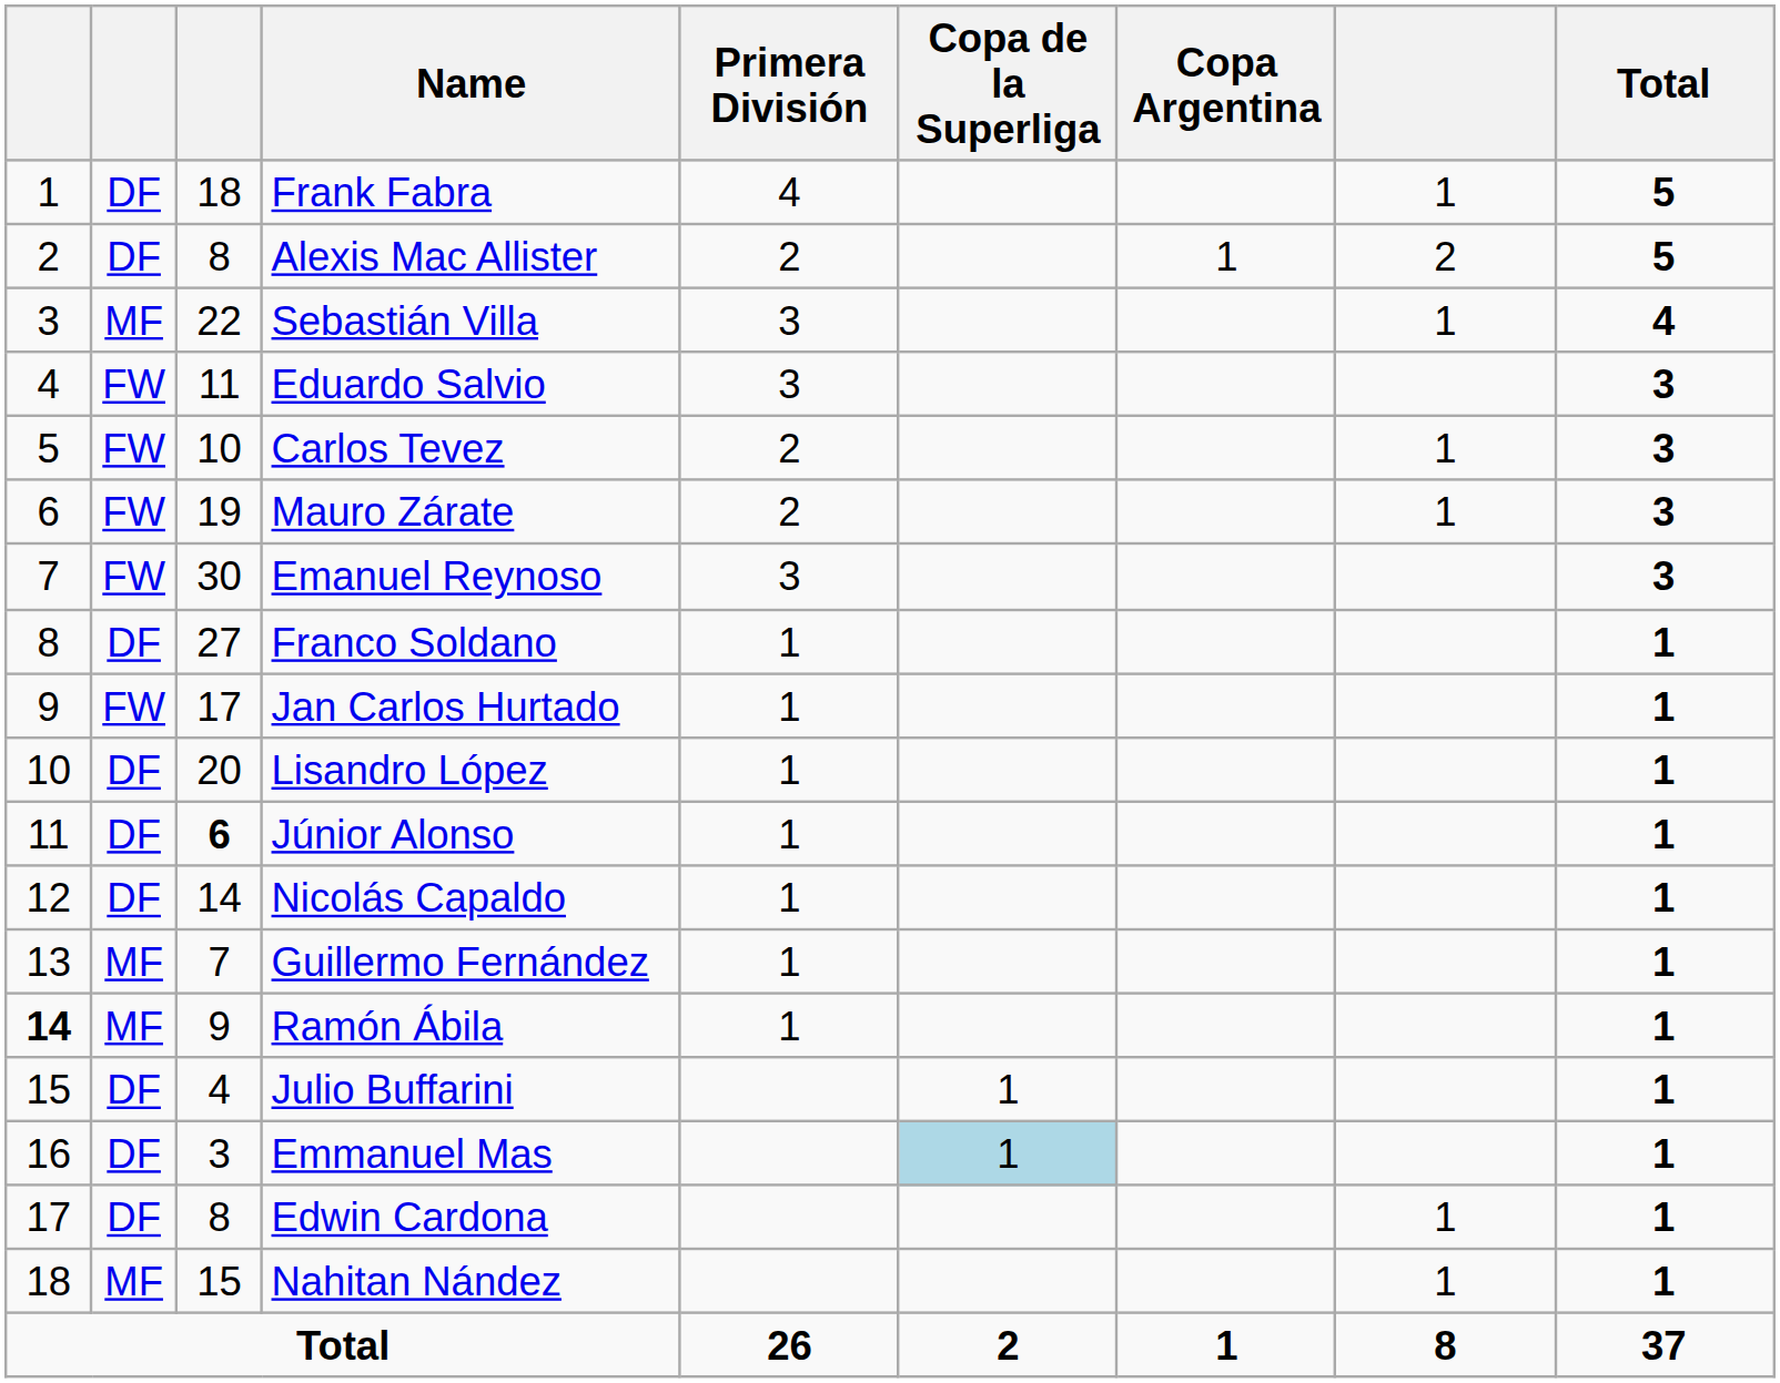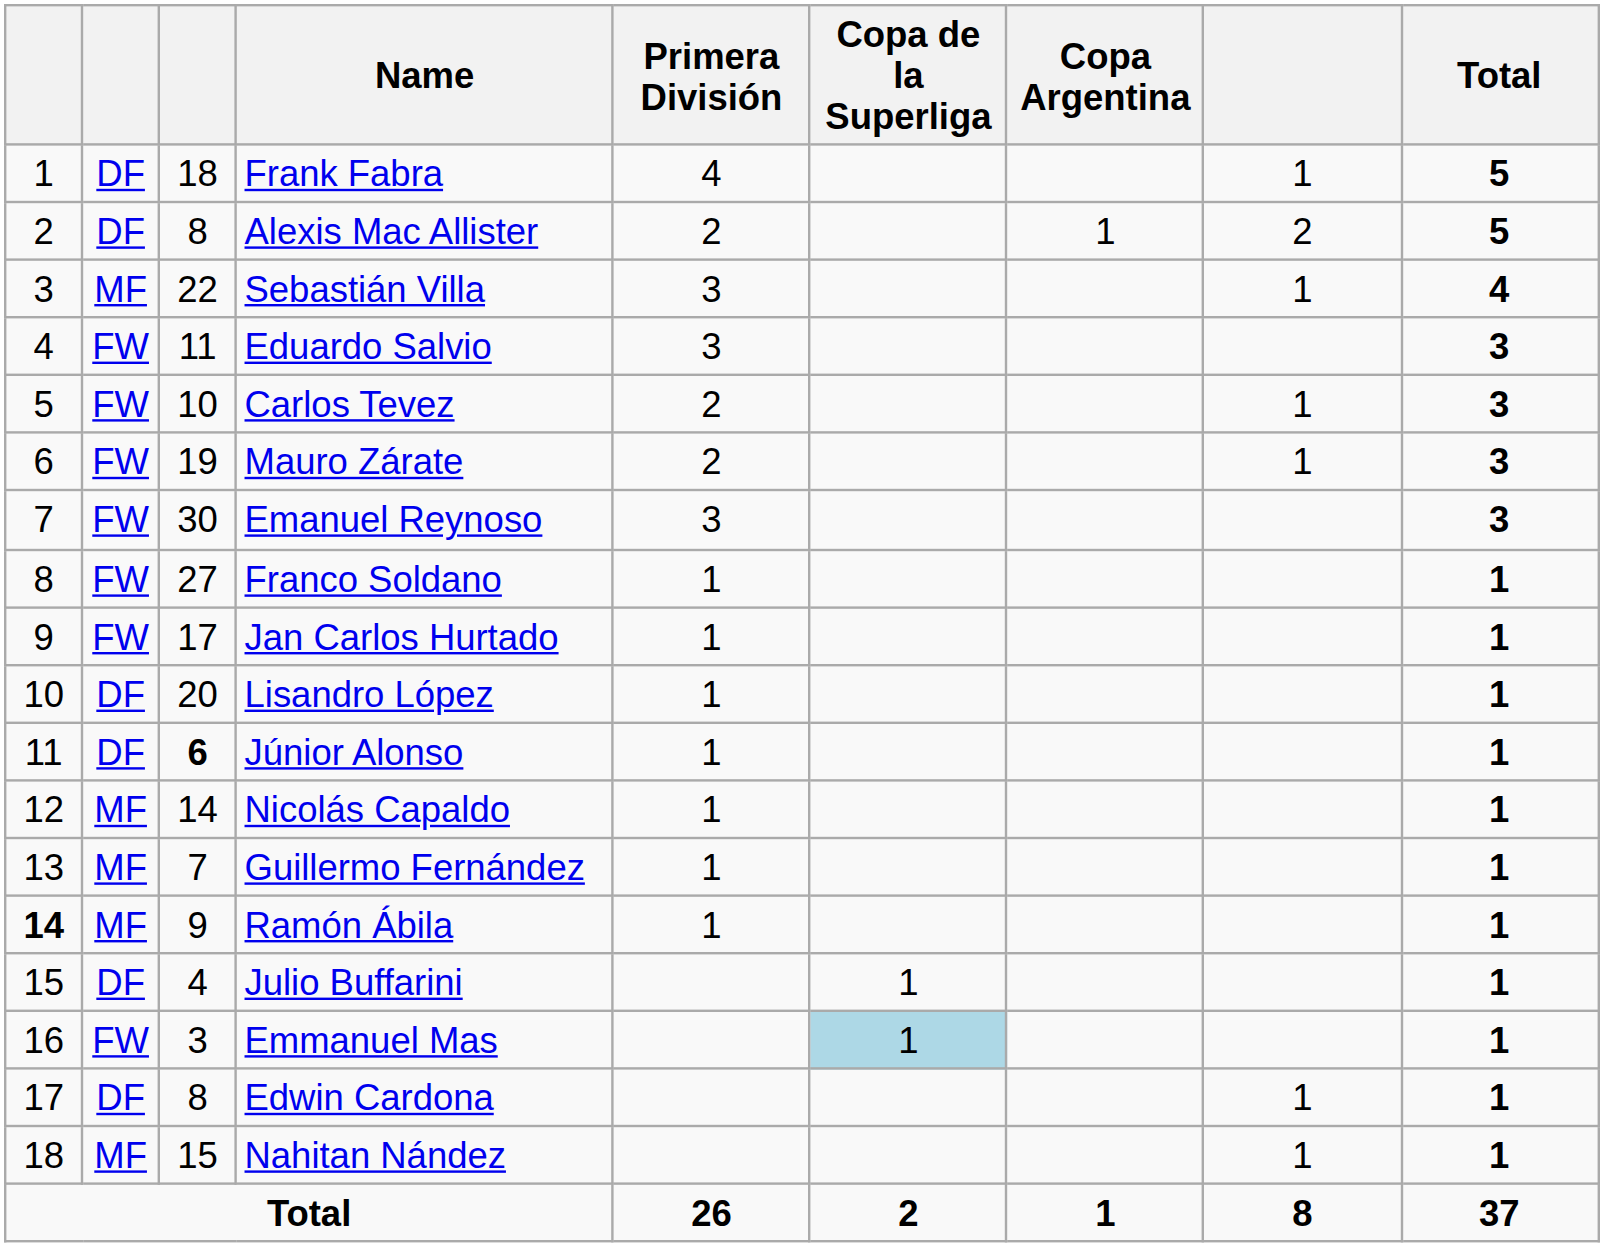 <table class="wikitable sortable" style="font-size: 95%; text-align: center;">
 <tr>
 <th width=25></th>
 <th width=25></th>
 <th width=25></th>
 <th width=150>Name</th>
 <th width= 75>Primera División</th>
 <th width= 75>Copa de la Superliga</th>
 <th width= 75>Copa Argentina</th>
 <th width= 75></th>
 <th width= 75>Total</th>
 </tr>
 <tr>
 <td>1</td>
 <td><a href='#'>DF</a></td>
 <td>18</td>
 <td align=left> <a href='#'>Frank Fabra</a></td>
 <td>4</td>
 <td></td>
 <td></td>
 <td>1</td>
 <td><strong>5</strong></td>
 </tr>
 <tr>
 <td>2</td>
 <td><a href='#'>DF</a></td>
 <td>8</td>
 <td align=left> <a href='#'>Alexis Mac Allister</a></td>
 <td>2</td>
 <td></td>
 <td>1</td>
 <td>2</td>
 <td><strong>5</strong></td>
 </tr>
 <tr>
 <td>3</td>
 <td><a href='#'>MF</a></td>
 <td>22</td>
 <td align=left> <a href='#'>Sebastián Villa</a></td>
 <td>3</td>
 <td></td>
 <td></td>
 <td>1</td>
 <td><strong>4</strong></td>
 </tr>
 <tr>
 <td>4</td>
 <td><a href='#'>FW</a></td>
 <td>11</td>
 <td align=left> <a href='#'>Eduardo Salvio</a></td>
 <td>3</td>
 <td></td>
 <td></td>
 <td></td>
 <td><strong>3</strong></td>
 </tr>
 <tr>
 <td>5</td>
 <td><a href='#'>FW</a></td>
 <td>10</td>
 <td align=left> <a href='#'>Carlos Tevez</a></td>
 <td>2</td>
 <td></td>
 <td></td>
 <td>1</td>
 <td><strong>3</strong></td>
 </tr>
 <tr>
 <td>6</td>
 <td><a href='#'>FW</a></td>
 <td>19</td>
 <td align=left> <a href='#'>Mauro Zárate</a></td>
 <td>2</td>
 <td></td>
 <td></td>
 <td>1</td>
 <td><strong>3</strong></td>
 </tr>
 <tr>
 <td>7</td>
 <td><a href='#'>FW</a></td>
 <td>30</td>
 <td align=left> <a href='#'>Emanuel Reynoso</a></td>
 <td>3</td>
 <td></td>
 <td></td>
 <td></td>
 <td><strong>3</strong></td>
 </tr>
 <tr>
 <td>8</td>
-<td><a href='#'>DF</a></td>
+<td><a href='#'>FW</a></td>
 <td>27</td>
 <td align=left> <a href='#'>Franco Soldano</a></td>
 <td>1</td>
 <td></td>
 <td></td>
 <td></td>
 <td><strong>1</strong></td>
 </tr>
 <tr>
 <td>9</td>
 <td><a href='#'>FW</a></td>
 <td>17</td>
 <td align=left> <a href='#'>Jan Carlos Hurtado</a></td>
 <td>1</td>
 <td></td>
 <td></td>
 <td></td>
 <td><strong>1</strong></td>
 </tr>
 <tr>
 <td>10</td>
 <td><a href='#'>DF</a></td>
 <td>20</td>
 <td align=left> <a href='#'>Lisandro López</a></td>
 <td>1</td>
 <td></td>
 <td></td>
 <td></td>
 <td><strong>1</strong></td>
 </tr>
 <tr>
 <td>11</td>
 <td><a href='#'>DF</a></td>
 <td><strong>6</strong></td>
 <td align=left> <a href='#'>Júnior Alonso</a></td>
 <td>1</td>
 <td></td>
 <td></td>
 <td></td>
 <td><strong>1</strong></td>
 </tr>
 <tr>
 <td>12</td>
-<td><a href='#'>DF</a></td>
+<td><a href='#'>MF</a></td>
 <td>14</td>
 <td align=left> <a href='#'>Nicolás Capaldo</a></td>
 <td>1</td>
 <td></td>
 <td></td>
 <td></td>
 <td><strong>1</strong></td>
 </tr>
 <tr>
 <td>13</td>
 <td><a href='#'>MF</a></td>
 <td>7</td>
 <td align=left> <a href='#'>Guillermo Fernández</a></td>
 <td>1</td>
 <td></td>
 <td></td>
 <td></td>
 <td><strong>1</strong></td>
 </tr>
 <tr>
 <td><strong>14</strong></td>
 <td><a href='#'>MF</a></td>
 <td>9</td>
 <td align=left> <a href='#'>Ramón Ábila</a></td>
 <td>1</td>
 <td></td>
 <td></td>
 <td></td>
 <td><strong>1</strong></td>
 </tr>
 <tr>
 <td>15</td>
 <td><a href='#'>DF</a></td>
 <td>4</td>
 <td align=left> <a href='#'>Julio Buffarini</a></td>
 <td></td>
 <td>1</td>
 <td></td>
 <td></td>
 <td><strong>1</strong></td>
 </tr>
 <tr>
 <td>16</td>
-<td><a href='#'>DF</a></td>
+<td><a href='#'>FW</a></td>
 <td>3</td>
 <td align=left> <a href='#'>Emmanuel Mas</a></td>
 <td></td>
 <td style="background: lightblue;">1</td>
 <td></td>
 <td></td>
 <td><strong>1</strong></td>
 </tr>
 <tr>
 <td>17</td>
 <td><a href='#'>DF</a></td>
 <td>8</td>
 <td align=left> <a href='#'>Edwin Cardona</a></td>
 <td></td>
 <td></td>
 <td></td>
 <td>1</td>
 <td><strong>1</strong></td>
 </tr>
 <tr>
 <td>18</td>
 <td><a href='#'>MF</a></td>
 <td>15</td>
 <td align=left> <a href='#'>Nahitan Nández</a></td>
 <td></td>
 <td></td>
 <td></td>
 <td>1</td>
 <td><strong>1</strong></td>
 </tr>
 <tr align=center>
 <td colspan=4><strong>Total</strong></td>
 <td><strong>26</strong></td>
 <td><strong>2</strong></td>
 <td><strong>1</strong></td>
 <td><strong>8</strong></td>
 <td><strong>37</strong></td>
 </tr>
 </table>
